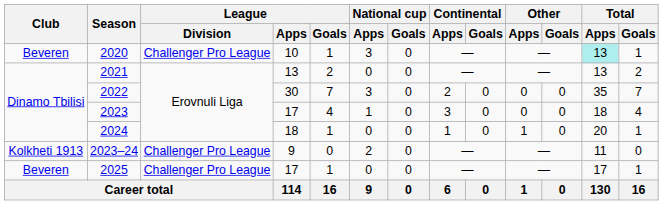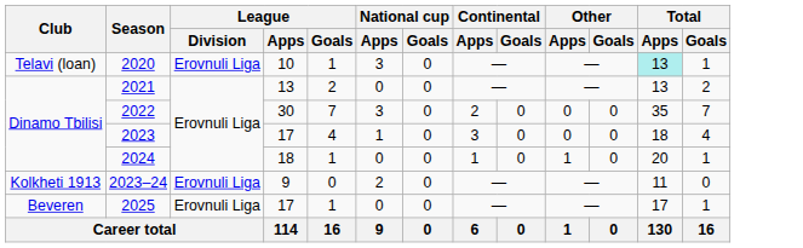 <table class="wikitable" style="text-align:center">
 <tr>
 <th rowspan="2">Club</th>
 <th rowspan="2">Season</th>
 <th colspan="3">League</th>
 <th colspan="2">National cup</th>
 <th colspan="2">Continental</th>
 <th colspan="2">Other</th>
 <th colspan="2">Total</th>
 </tr>
 <tr>
 <th>Division</th>
 <th>Apps</th>
 <th>Goals</th>
 <th>Apps</th>
 <th>Goals</th>
 <th>Apps</th>
 <th>Goals</th>
 <th>Apps</th>
 <th>Goals</th>
 <th>Apps</th>
 <th>Goals</th>
 </tr>
 <tr>
-<td><a href='#'>Beveren</a></td>
+<td><a href='#'>Telavi</a> (loan)</td>
 <td><a href='#'>2020</a></td>
-<td><a href='#'>Challenger Pro League</a></td>
+<td><a href='#'>Erovnuli Liga</a></td>
 <td>10</td>
 <td>1</td>
 <td>3</td>
 <td>0</td>
 <td colspan="2">—</td>
 <td colspan="2">—</td>
 <td style="background: paleturquoise;">13</td>
 <td>1</td>
 </tr>
 <tr>
 <td rowspan="4"><a href='#'>Dinamo Tbilisi</a></td>
 <td><a href='#'>2021</a></td>
 <td rowspan="4">Erovnuli Liga</td>
 <td>13</td>
 <td>2</td>
 <td>0</td>
 <td>0</td>
 <td colspan="2">—</td>
 <td colspan="2">—</td>
 <td>13</td>
 <td>2</td>
 </tr>
 <tr>
 <td><a href='#'>2022</a></td>
 <td>30</td>
 <td>7</td>
 <td>3</td>
 <td>0</td>
 <td>2</td>
 <td>0</td>
 <td>0</td>
 <td>0</td>
 <td>35</td>
 <td>7</td>
 </tr>
 <tr>
 <td><a href='#'>2023</a></td>
 <td>17</td>
 <td>4</td>
 <td>1</td>
 <td>0</td>
 <td>3</td>
 <td>0</td>
 <td>0</td>
 <td>0</td>
 <td>18</td>
 <td>4</td>
 </tr>
 <tr>
 <td><a href='#'>2024</a></td>
 <td>18</td>
 <td>1</td>
 <td>0</td>
 <td>0</td>
 <td>1</td>
 <td>0</td>
 <td>1</td>
 <td>0</td>
 <td>20</td>
 <td>1</td>
 </tr>
 <tr>
 <td><a href='#'>Kolkheti 1913</a></td>
 <td><a href='#'>2023–24</a></td>
-<td><a href='#'>Challenger Pro League</a></td>
+<td><a href='#'>Erovnuli Liga</a></td>
 <td>9</td>
 <td>0</td>
 <td>2</td>
 <td>0</td>
 <td colspan="2">—</td>
 <td colspan="2">—</td>
 <td>11</td>
 <td>0</td>
 </tr>
 <tr>
 <td><a href='#'>Beveren</a></td>
 <td><a href='#'>2025</a></td>
-<td><a href='#'>Challenger Pro League</a></td>
+<td>Erovnuli Liga</td>
 <td>17</td>
 <td>1</td>
 <td>0</td>
 <td>0</td>
 <td colspan="2">—</td>
 <td colspan="2">—</td>
 <td>17</td>
 <td>1</td>
 </tr>
 <tr>
 <th colspan="3">Career total</th>
 <th>114</th>
 <th>16</th>
 <th>9</th>
 <th>0</th>
 <th>6</th>
 <th>0</th>
 <th>1</th>
 <th>0</th>
 <th>130</th>
 <th>16</th>
 </tr>
 </table>
